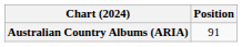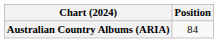 <table class="wikitable plainrowheaders" style="text-align:center">
 <tr>
 <th scope="col">Chart (2024)</th>
 <th scope="col">Position</th>
 </tr>
 <tr>
 <th scope="row">Australian Country Albums (ARIA)</th>
-<td>91</td>
+<td>84</td>
 </tr>
 </table>
